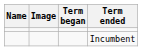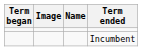 <table class="wikitable sortable">
 <tr>
+<th>Term<br>began<br></th>
+<th>Image</th>
 <th>Name<br></th>
-<th>Image</th>
-<th>Term<br>began<br></th>
 <th>Term<br>ended<br></th>
 </tr>
 <tr>
-<td> </td>
 <td></td>
 <td></td>
+<td> </td>
 <td></td>
 </tr>
 <tr>
 <td></td>
 <td></td>
 <td></td>
 <td>Incumbent</td>
 </tr>
 </table>
